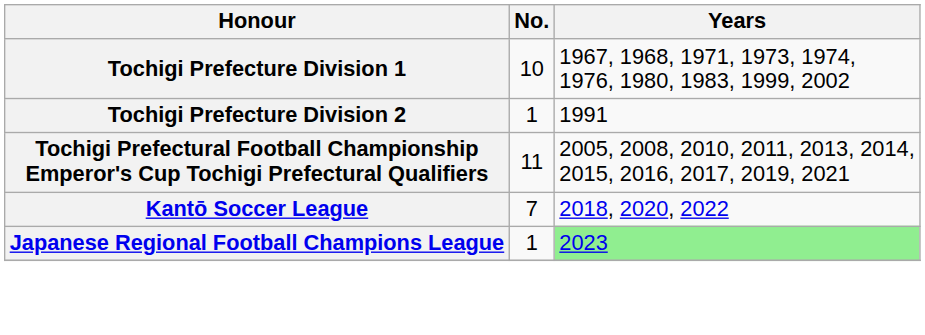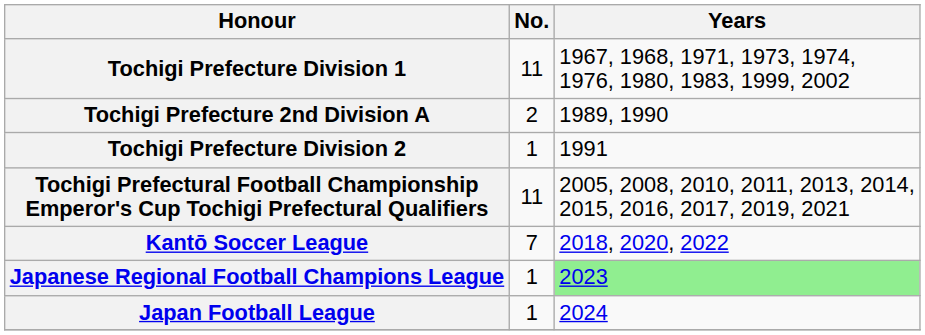 <table class="wikitable plainrowheaders">
 <tr>
 <th scope=col>Honour</th>
 <th scope=col>No.</th>
 <th scope=col>Years</th>
 </tr>
 <tr>
 <th scope=row>Tochigi Prefecture Division 1</th>
-<td align="center">10</td>
+<td align="center">11</td>
 <td>1967, 1968, 1971, 1973, 1974, <br> 1976, 1980, 1983, 1999, 2002</td>
+</tr>
+<tr>
+<th scope=row>Tochigi Prefecture 2nd Division A</th>
+<td align="center">2</td>
+<td>1989, 1990</td>
 </tr>
 <tr>
 <th scope=row>Tochigi Prefecture Division 2</th>
 <td align="center">1</td>
 <td>1991</td>
 </tr>
 <tr>
 <th scope=row>Tochigi Prefectural Football Championship <br> Emperor's Cup Tochigi Prefectural Qualifiers</th>
 <td align="center">11</td>
 <td>2005, 2008, 2010, 2011, 2013, 2014, <br> 2015, 2016, 2017, 2019, 2021</td>
 </tr>
 <tr>
 <th scope=row><a href='#'>Kantō Soccer League</a></th>
 <td align="center">7</td>
 <td><a href='#'>2018</a>, <a href='#'>2020</a>, <a href='#'>2022</a></td>
 </tr>
 <tr>
 <th scope=row><a href='#'>Japanese Regional Football Champions League</a></th>
 <td align="center">1</td>
 <td style="background: lightgreen;"><a href='#'>2023</a></td>
 </tr>
 <tr>
+<th scope=row><a href='#'>Japan Football League</a></th>
+<td align="center">1</td>
+<td><a href='#'>2024</a></td>
+</tr>
+<tr>
 </tr>
 </table>
